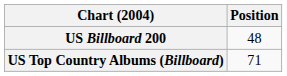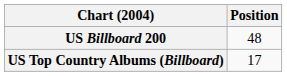 <table class="wikitable sortable plainrowheaders" style="text-align:center">
 <tr>
 <th scope="col">Chart (2004)</th>
 <th scope="col">Position</th>
 </tr>
 <tr>
 <th scope="row">US <em>Billboard</em> 200</th>
 <td>48</td>
 </tr>
 <tr>
 <th scope="row">US Top Country Albums (<em>Billboard</em>)</th>
-<td>71</td>
+<td>17</td>
 </tr>
 </table>
